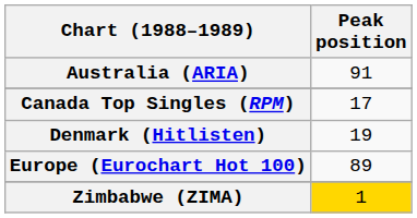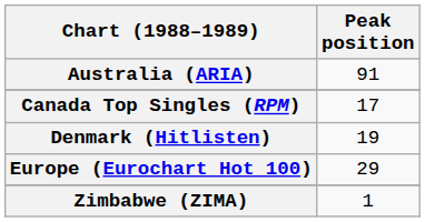 <table class="wikitable sortable plainrowheaders" style="text-align:center">
 <tr>
 <th>Chart (1988–1989)</th>
 <th>Peak<br>position</th>
 </tr>
 <tr>
 <th scope="row">Australia (<a href='#'>ARIA</a>)</th>
 <td>91</td>
 </tr>
 <tr>
 </tr>
 <tr>
 <th scope="row">Canada Top Singles (<em><a href='#'>RPM</a></em>)</th>
 <td>17</td>
 </tr>
 <tr>
 <th scope="row">Denmark (<a href='#'>Hitlisten</a>)</th>
 <td>19</td>
 </tr>
 <tr>
 <th scope="row">Europe (<a href='#'>Eurochart Hot 100</a>)</th>
-<td>89</td>
+<td>29</td>
 </tr>
 <tr>
 </tr>
 <tr>
 </tr>
 <tr>
 </tr>
 <tr>
 </tr>
 <tr>
 </tr>
 <tr>
 </tr>
 <tr>
 </tr>
 <tr>
 </tr>
 <tr>
 </tr>
 <tr>
 </tr>
 <tr>
 </tr>
 <tr>
 <th scope="row">Zimbabwe (ZIMA)</th>
-<td style="background: gold;">1</td>
+<td>1</td>
 </tr>
 </table>
